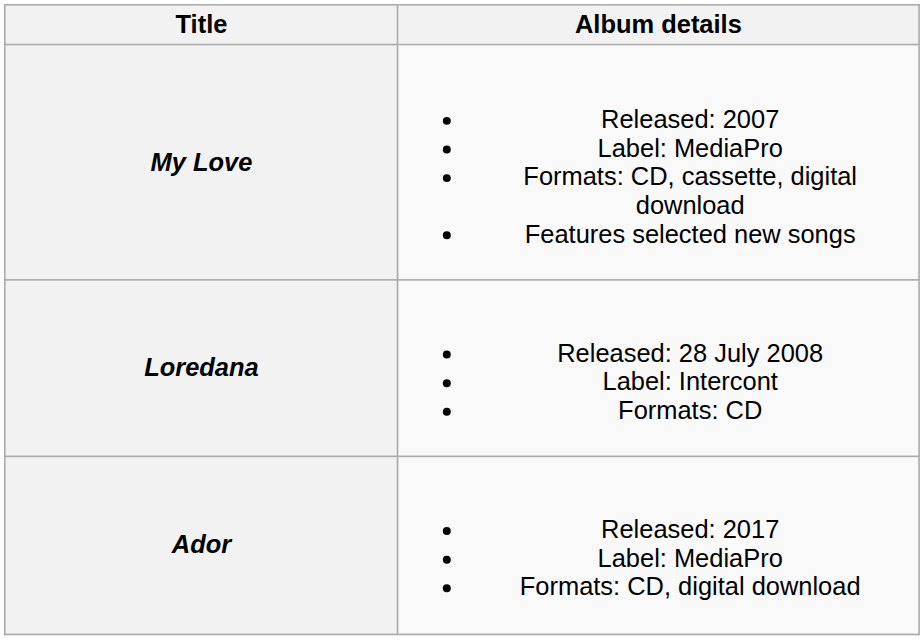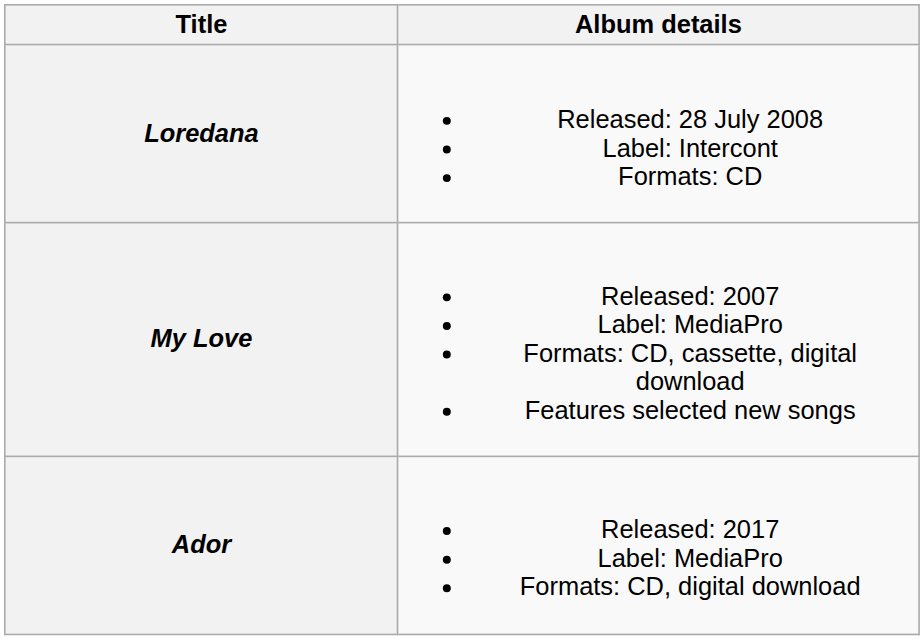 <table class="wikitable plainrowheaders" style="text-align:center;">
 <tr>
 <th scope="col" rowspan="1" style="width:15em;">Title</th>
 <th scope="col" rowspan="1" style="width:20em;">Album details</th>
 </tr>
 <tr>
+<th scope="row"><em>Loredana</em></th>
+<td><br><ul><li>Released: 28 July 2008</li><li>Label: Intercont</li><li>Formats: CD</li></ul></td>
+</tr>
+<tr>
 <th scope="row"><em>My Love</em></th>
 <td><br><ul><li>Released: 2007</li><li>Label: MediaPro</li><li>Formats: CD, cassette, digital download</li><li>Features selected new songs</li></ul></td>
-</tr>
-<tr>
-<th scope="row"><em>Loredana</em></th>
-<td><br><ul><li>Released: 28 July 2008</li><li>Label: Intercont</li><li>Formats: CD</li></ul></td>
 </tr>
 <tr>
 <th scope="row"><em>Ador</em></th>
 <td><br><ul><li>Released: 2017</li><li>Label: MediaPro</li><li>Formats: CD, digital download</li></ul></td>
 </tr>
 </table>
